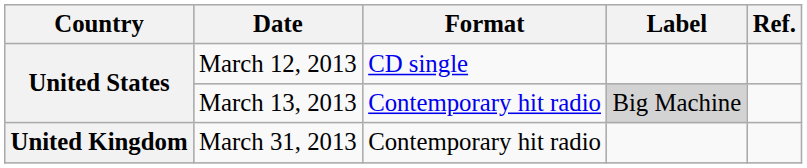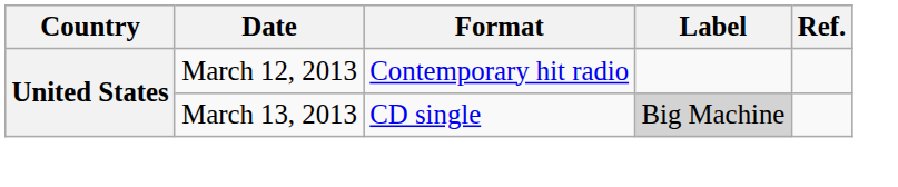 <table class="wikitable plainrowheaders">
 <tr>
 <th scope="col">Country</th>
 <th scope="col">Date</th>
 <th scope="col">Format</th>
 <th scope="col">Label</th>
 <th scope="col">Ref.</th>
 </tr>
 <tr>
 <th scope="row" rowspan="2">United States</th>
 <td>March 12, 2013</td>
-<td><a href='#'>CD single</a></td>
+<td><a href='#'>Contemporary hit radio</a></td>
 <td></td>
 <td style="text-align:center;"></td>
 </tr>
 <tr>
 <td>March 13, 2013</td>
-<td><a href='#'>Contemporary hit radio</a></td>
+<td><a href='#'>CD single</a></td>
 <td style="background: lightgrey;">Big Machine</td>
 <td style="text-align:center;"></td>
 </tr>
-<tr>
-<th scope="row">United Kingdom</th>
-<td>March 31, 2013</td>
-<td>Contemporary hit radio</td>
-<td></td>
-<td style="text-align:center;"></td>
-</tr>
 </table>
